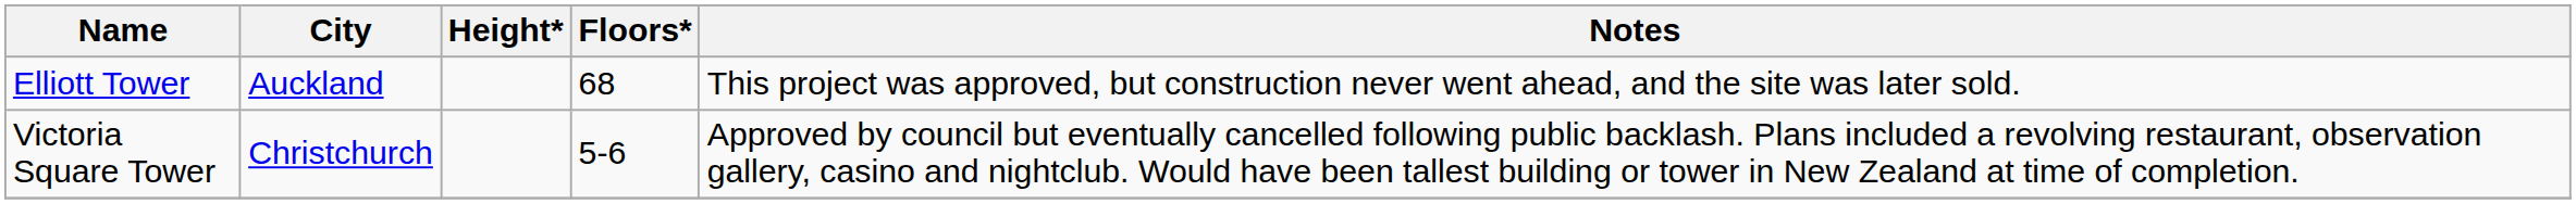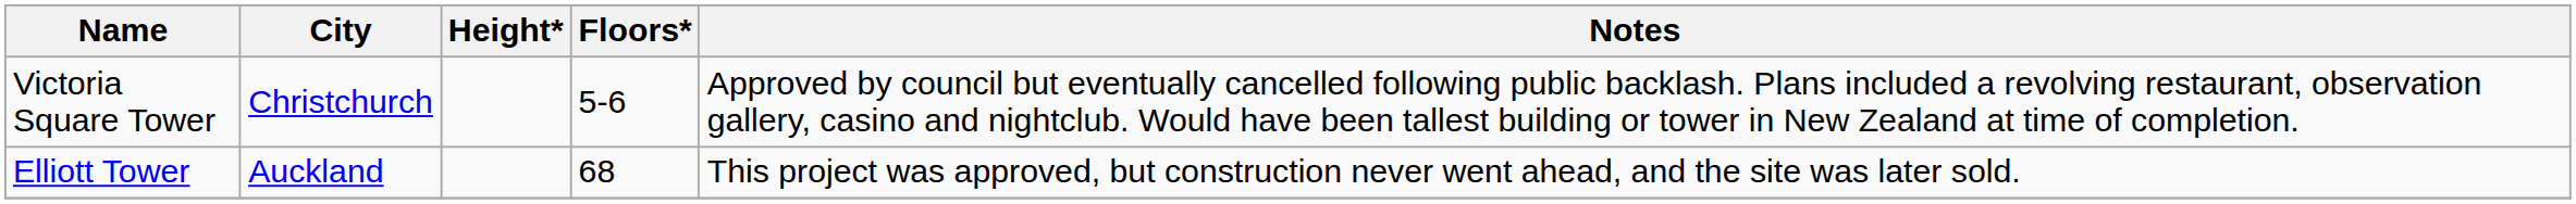 <table class="wikitable sortable">
 <tr>
 <th>Name</th>
 <th>City</th>
 <th>Height*</th>
 <th>Floors*</th>
 <th class="unsortable">Notes</th>
 </tr>
 <tr>
+<td>Victoria Square Tower</td>
+<td><a href='#'>Christchurch</a></td>
+<td></td>
+<td>5-6</td>
+<td>Approved by council but eventually cancelled following public backlash. Plans included a revolving restaurant, observation gallery, casino and nightclub. Would have been tallest building or tower in New Zealand at time of completion.</td>
+</tr>
+<tr>
 <td><a href='#'>Elliott Tower</a></td>
 <td><a href='#'>Auckland</a></td>
 <td nowrap></td>
 <td>68</td>
 <td>This project was approved, but construction never went ahead, and the site was later sold.</td>
 </tr>
 <tr>
-<td>Victoria Square Tower</td>
-<td><a href='#'>Christchurch</a></td>
-<td></td>
-<td>5-6</td>
-<td>Approved by council but eventually cancelled following public backlash. Plans included a revolving restaurant, observation gallery, casino and nightclub. Would have been tallest building or tower in New Zealand at time of completion.</td>
-</tr>
-<tr>
 </tr>
 </table>
